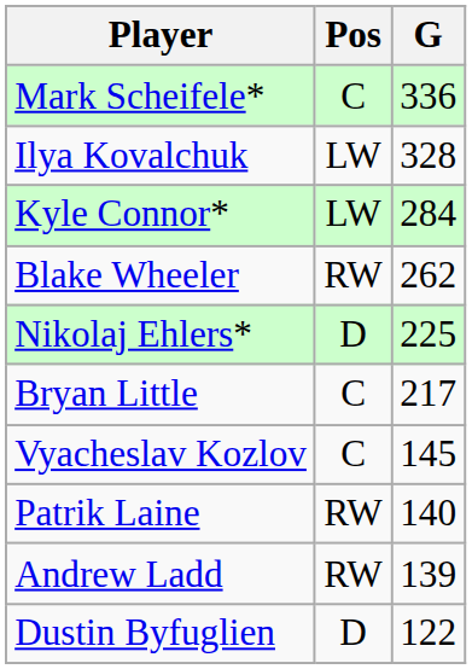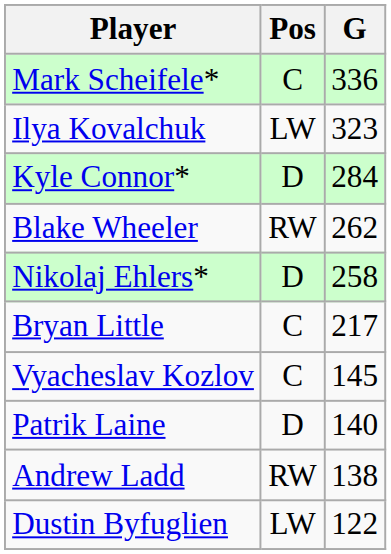 <table class="wikitable" style="text-align:center">
 <tr>
 <th>Player</th>
 <th>Pos</th>
 <th>G</th>
 </tr>
 <tr style="background:#cfc;">
 <td style="text-align:left;"><a href='#'>Mark Scheifele</a>*</td>
 <td>C</td>
 <td>336</td>
 </tr>
 <tr>
 <td style="text-align:left;"><a href='#'>Ilya Kovalchuk</a></td>
 <td>LW</td>
-<td>328</td>
+<td>323</td>
 </tr>
 <tr style="background:#cfc;">
 <td style="text-align:left;"><a href='#'>Kyle Connor</a>*</td>
-<td>LW</td>
+<td>D</td>
 <td>284</td>
 </tr>
 <tr>
 <td style="text-align:left;"><a href='#'>Blake Wheeler</a></td>
 <td>RW</td>
 <td>262</td>
 </tr>
 <tr style="background:#cfc;">
 <td style="text-align:left;"><a href='#'>Nikolaj Ehlers</a>*</td>
 <td>D</td>
-<td>225</td>
+<td>258</td>
 </tr>
 <tr>
 <td style="text-align:left;"><a href='#'>Bryan Little</a></td>
 <td>C</td>
 <td>217</td>
 </tr>
 <tr>
 <td style="text-align:left;"><a href='#'>Vyacheslav Kozlov</a></td>
 <td>C</td>
 <td>145</td>
 </tr>
 <tr>
 <td style="text-align:left;"><a href='#'>Patrik Laine</a></td>
-<td>RW</td>
+<td>D</td>
 <td>140</td>
 </tr>
 <tr>
 <td style="text-align:left;"><a href='#'>Andrew Ladd</a></td>
 <td>RW</td>
-<td>139</td>
+<td>138</td>
 </tr>
 <tr>
 <td style="text-align:left;"><a href='#'>Dustin Byfuglien</a></td>
-<td>D</td>
+<td>LW</td>
 <td>122</td>
 </tr>
 </table>
